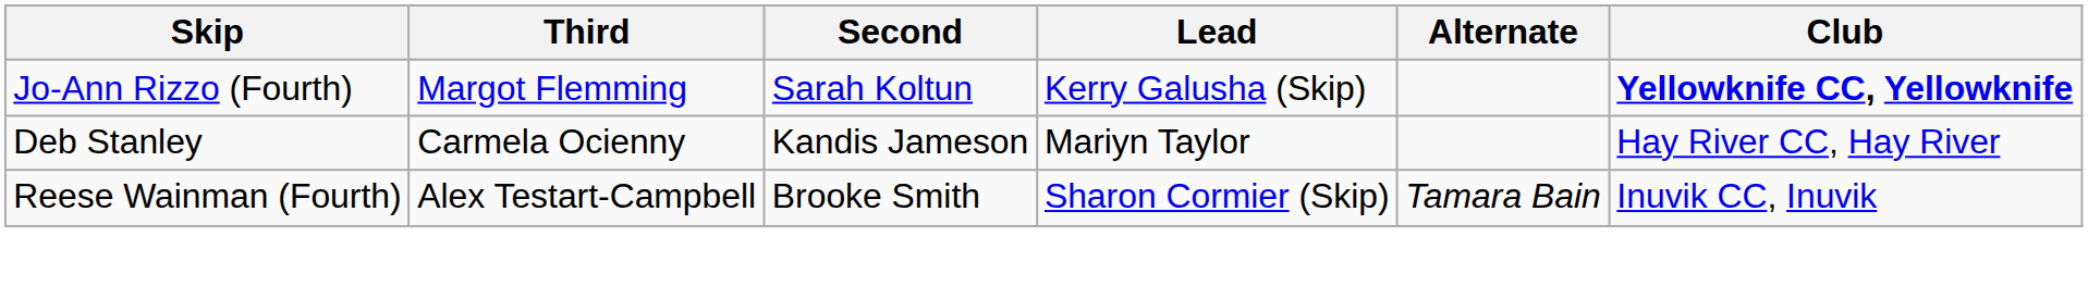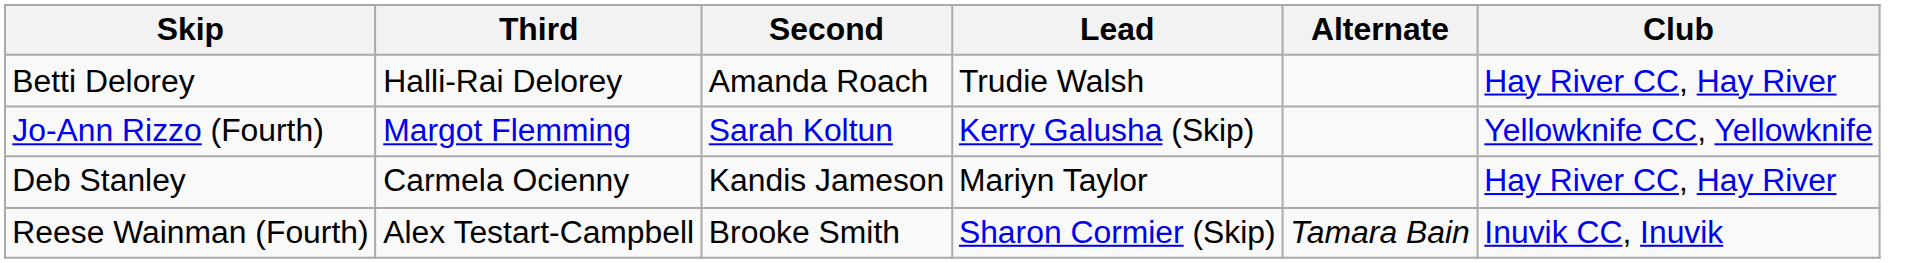 <table class="wikitable">
 <tr>
 <th scope="col">Skip</th>
 <th scope="col">Third</th>
 <th scope="col">Second</th>
 <th scope="col">Lead</th>
 <th scope="col">Alternate</th>
 <th scope="col">Club</th>
 </tr>
 <tr>
+<td>Betti Delorey</td>
+<td>Halli-Rai Delorey</td>
+<td>Amanda Roach</td>
+<td>Trudie Walsh</td>
+<td></td>
+<td><a href='#'>Hay River CC</a>, <a href='#'>Hay River</a></td>
+</tr>
+<tr>
 <td><a href='#'>Jo-Ann Rizzo</a> (Fourth)</td>
 <td><a href='#'>Margot Flemming</a></td>
 <td><a href='#'>Sarah Koltun</a></td>
 <td><a href='#'>Kerry Galusha</a> (Skip)</td>
 <td></td>
-<td><strong><a href='#'>Yellowknife CC</a>, <a href='#'>Yellowknife</a></strong></td>
+<td><a href='#'>Yellowknife CC</a>, <a href='#'>Yellowknife</a></td>
 </tr>
 <tr>
 <td>Deb Stanley</td>
 <td>Carmela Ocienny</td>
 <td>Kandis Jameson</td>
 <td>Mariyn Taylor</td>
 <td></td>
 <td><a href='#'>Hay River CC</a>, <a href='#'>Hay River</a></td>
 </tr>
 <tr>
 <td>Reese Wainman (Fourth)</td>
 <td>Alex Testart-Campbell</td>
 <td>Brooke Smith</td>
 <td><a href='#'>Sharon Cormier</a> (Skip)</td>
 <td><em>Tamara Bain</em></td>
 <td><a href='#'>Inuvik CC</a>, <a href='#'>Inuvik</a></td>
 </tr>
 </table>
